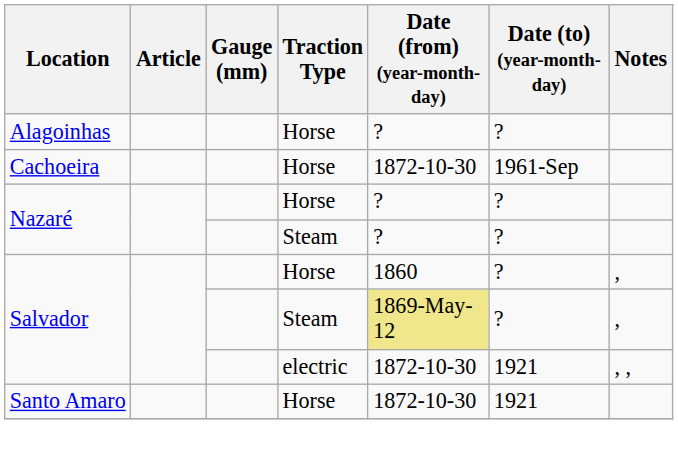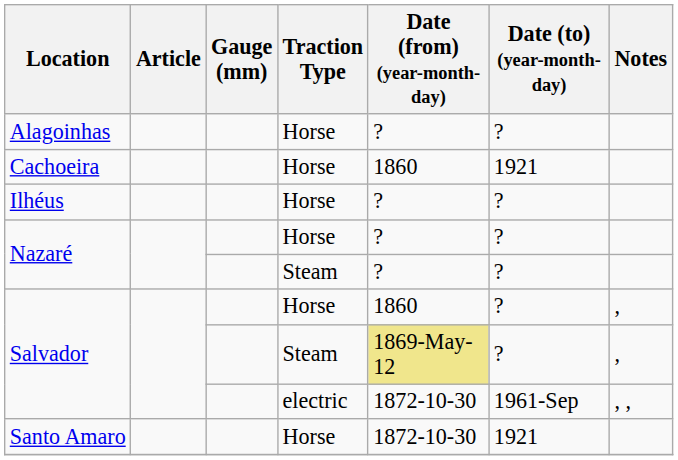 <table class="wikitable sortable">
 <tr>
 <th>Location</th>
 <th>Article</th>
 <th>Gauge<br> (mm)</th>
 <th>Traction<br>Type</th>
 <th width=80px>Date (from)<br><small>(year-month-day)</small></th>
 <th width=80px>Date (to)<br><small>(year-month-day)</small></th>
 <th>Notes</th>
 </tr>
 <tr>
 <td><a href='#'>Alagoinhas</a></td>
 <td> </td>
 <td align=right></td>
 <td>Horse</td>
 <td>?</td>
 <td>?</td>
 <td> </td>
 </tr>
 <tr>
 <td><a href='#'>Cachoeira</a></td>
 <td> </td>
 <td align=right></td>
 <td>Horse</td>
-<td>1872-10-30</td>
-<td>1961-Sep</td>
+<td>1860</td>
+<td>1921</td>
 <td></td>
+</tr>
+<tr>
+<td><a href='#'>Ilhéus</a></td>
+<td> </td>
+<td align=right></td>
+<td>Horse</td>
+<td>?</td>
+<td>?</td>
+<td> </td>
 </tr>
 <tr>
 <td rowspan="2"><a href='#'>Nazaré</a></td>
 <td rowspan="2"> </td>
 <td align=right></td>
 <td>Horse</td>
 <td>?</td>
 <td>?</td>
 <td> </td>
 </tr>
 <tr>
 <td align=right></td>
 <td>Steam</td>
 <td>?</td>
 <td>?</td>
 <td> </td>
 </tr>
 <tr>
 <td rowspan="3"><a href='#'>Salvador</a></td>
 <td rowspan="3"> </td>
 <td align=right></td>
 <td>Horse</td>
 <td>1860</td>
 <td>?</td>
 <td>, </td>
 </tr>
 <tr>
 <td align=right></td>
 <td>Steam</td>
 <td style="background: khaki;">1869-May-12</td>
 <td>?</td>
 <td>, </td>
 </tr>
 <tr>
 <td align=right></td>
 <td>electric</td>
 <td>1872-10-30</td>
-<td>1921</td>
+<td>1961-Sep</td>
 <td>, , </td>
 </tr>
 <tr>
 <td><a href='#'>Santo Amaro</a></td>
 <td> </td>
 <td align=right></td>
 <td>Horse</td>
 <td>1872-10-30</td>
 <td>1921</td>
 <td></td>
 </tr>
 <tr>
 </tr>
 </table>
